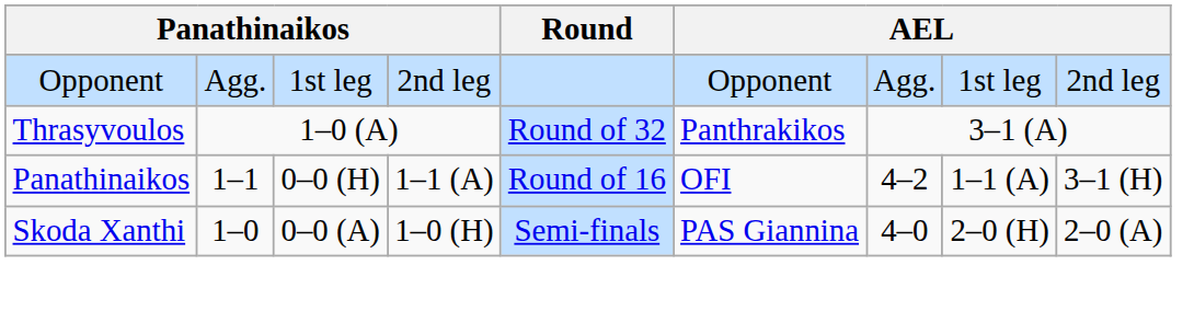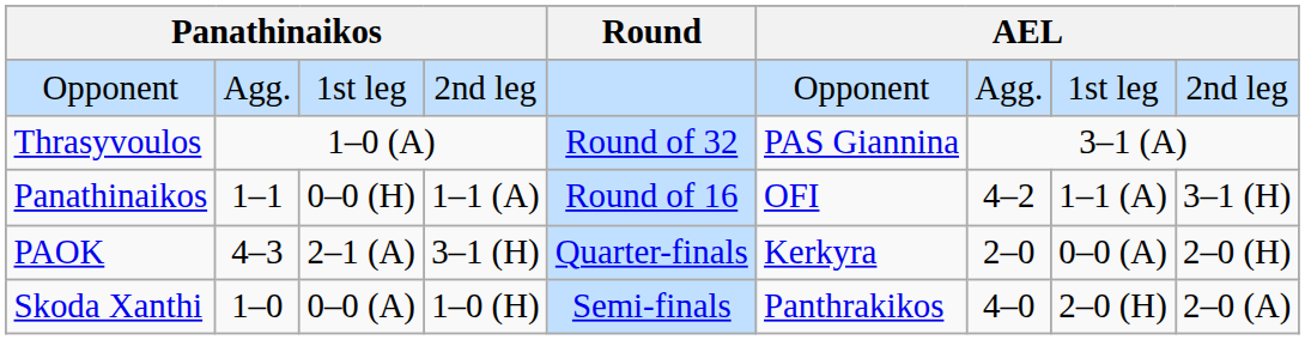 <table class="wikitable" style="text-align:center">
 <tr>
 <th colspan=4>Panathinaikos</th>
 <th>Round</th>
 <th colspan=4>AEL</th>
 </tr>
 <tr style="background:#c1e0ff">
 <td>Opponent</td>
 <td>Agg.</td>
 <td>1st leg</td>
 <td>2nd leg</td>
 <td></td>
 <td>Opponent</td>
 <td>Agg.</td>
 <td>1st leg</td>
 <td>2nd leg</td>
 </tr>
 <tr>
 <td align=left><a href='#'>Thrasyvoulos</a></td>
 <td colspan=3>1–0 (A)</td>
 <td style="background:#c1e0ff;"><a href='#'>Round of 32</a></td>
-<td align=left><a href='#'>Panthrakikos</a></td>
+<td align=left><a href='#'>PAS Giannina</a></td>
 <td colspan=3>3–1 (A)</td>
 </tr>
 <tr>
 <td align=left><a href='#'>Panathinaikos</a></td>
 <td>1–1 </td>
 <td>0–0 (H)</td>
 <td>1–1  (A)</td>
 <td style="background:#c1e0ff;"><a href='#'>Round of 16</a></td>
 <td align=left><a href='#'>OFI</a></td>
 <td>4–2</td>
 <td>1–1 (A)</td>
 <td>3–1 (H)</td>
 </tr>
 <tr>
+<td align=left><a href='#'>PAOK</a></td>
+<td>4–3</td>
+<td>2–1 (A)</td>
+<td>3–1  (H)</td>
+<td style="background:#c1e0ff;"><a href='#'>Quarter-finals</a></td>
+<td align=left><a href='#'>Kerkyra</a></td>
+<td>2–0</td>
+<td>0–0 (A)</td>
+<td>2–0 (H)</td>
+</tr>
+<tr>
 <td align=left><a href='#'>Skoda Xanthi</a></td>
 <td>1–0</td>
 <td>0–0 (A)</td>
 <td>1–0 (H)</td>
 <td style="background:#c1e0ff;"><a href='#'>Semi-finals</a></td>
-<td align=left><a href='#'>PAS Giannina</a></td>
+<td align=left><a href='#'>Panthrakikos</a></td>
 <td>4–0</td>
 <td>2–0 (H)</td>
 <td>2–0 (A)</td>
 </tr>
 </table>
